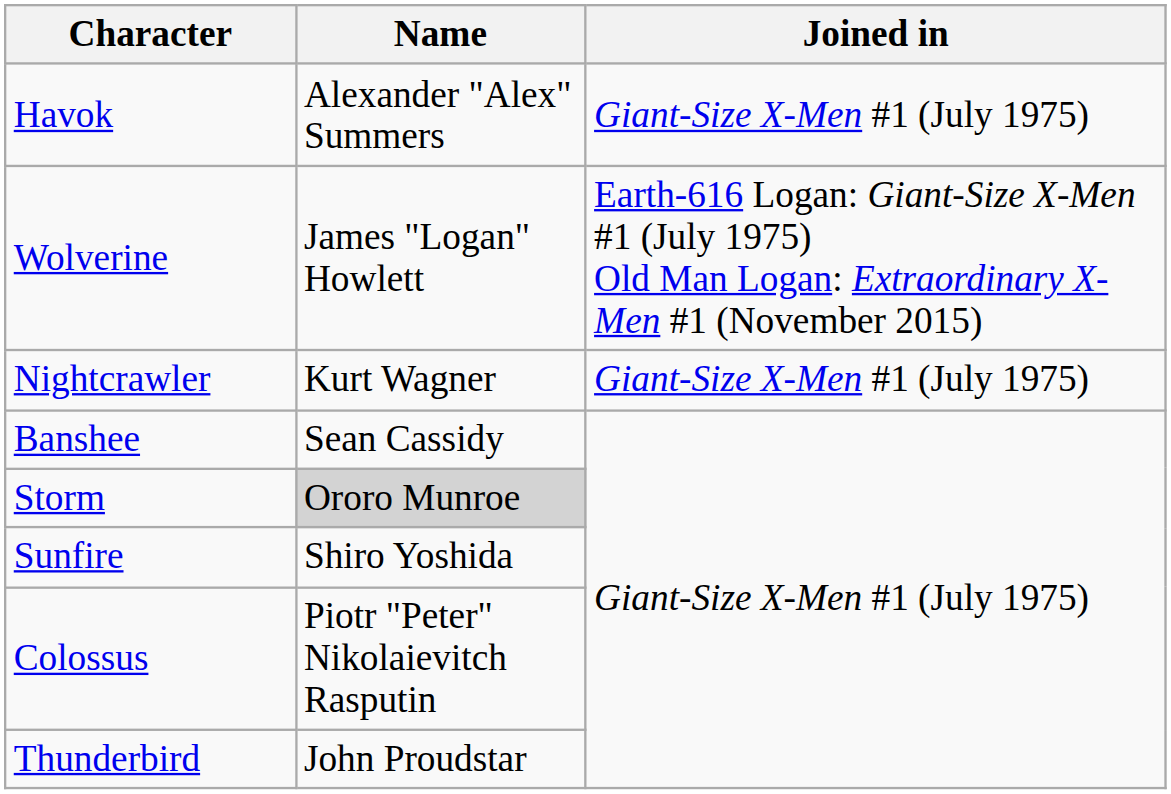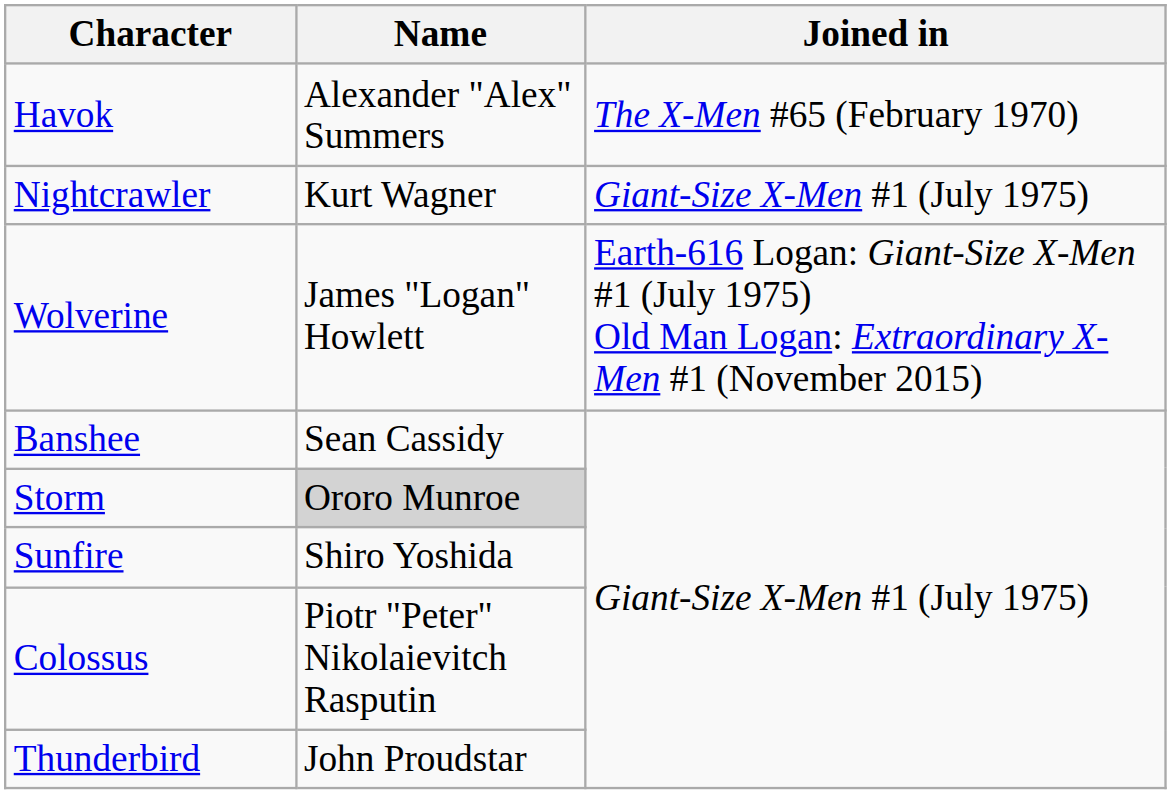 <table class="wikitable sortable" style="width:80%;">
 <tr>
 <th style="width:20%;">Character</th>
 <th style="width:20%;">Name</th>
 <th style="width:40%;">Joined in</th>
 </tr>
 <tr>
 <td><a href='#'>Havok</a></td>
 <td>Alexander "Alex" Summers</td>
+<td><em><a href='#'>The X-Men</a></em> #65 (February 1970)</td>
+</tr>
+<tr>
+<td><a href='#'>Nightcrawler</a></td>
+<td>Kurt Wagner</td>
 <td><em><a href='#'>Giant-Size X-Men</a></em> #1 (July 1975)</td>
 </tr>
 <tr>
 <td><a href='#'>Wolverine</a></td>
 <td>James "Logan" Howlett</td>
 <td><a href='#'>Earth-616</a> Logan: <em>Giant-Size X-Men</em> #1 (July 1975)<br><a href='#'>Old Man Logan</a>: <em><a href='#'>Extraordinary X-Men</a></em> #1 (November 2015)</td>
-</tr>
-<tr>
-<td><a href='#'>Nightcrawler</a></td>
-<td>Kurt Wagner</td>
-<td><em><a href='#'>Giant-Size X-Men</a></em> #1 (July 1975)</td>
 </tr>
 <tr>
 <td><a href='#'>Banshee</a></td>
 <td>Sean Cassidy</td>
 <td rowspan=5><em>Giant-Size X-Men</em> #1 (July 1975)</td>
 </tr>
 <tr>
 <td><a href='#'>Storm</a></td>
 <td style="background: lightgrey;">Ororo Munroe</td>
 </tr>
 <tr>
 <td><a href='#'>Sunfire</a></td>
 <td>Shiro Yoshida</td>
 </tr>
 <tr>
 <td><a href='#'>Colossus</a></td>
 <td>Piotr "Peter" Nikolaievitch Rasputin</td>
 </tr>
 <tr>
 <td><a href='#'>Thunderbird</a></td>
 <td>John Proudstar</td>
 </tr>
 </table>
